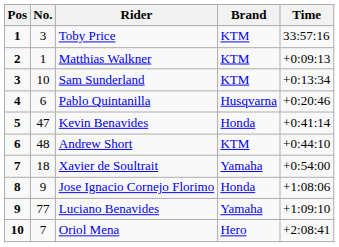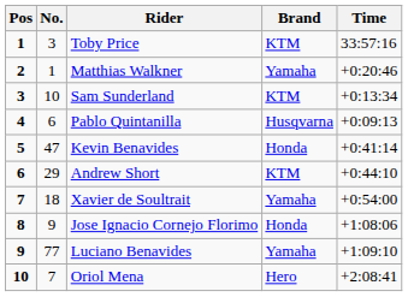 <table class="wikitable" style="font-size:85%">
 <tr>
 <th>Pos</th>
 <th>No.</th>
 <th>Rider</th>
 <th>Brand</th>
 <th>Time</th>
 </tr>
 <tr>
 <td align=center><strong>1</strong></td>
 <td align=center>3</td>
 <td> <a href='#'>Toby Price</a></td>
 <td><a href='#'>KTM</a></td>
 <td>33:57:16</td>
 </tr>
 <tr>
 <td align=center><strong>2</strong></td>
 <td align=center>1</td>
 <td> <a href='#'>Matthias Walkner</a></td>
-<td><a href='#'>KTM</a></td>
-<td>+0:09:13</td>
+<td><a href='#'>Yamaha</a></td>
+<td>+0:20:46</td>
 </tr>
 <tr>
 <td align=center><strong>3</strong></td>
 <td align=center>10</td>
 <td> <a href='#'>Sam Sunderland</a></td>
 <td><a href='#'>KTM</a></td>
 <td>+0:13:34</td>
 </tr>
 <tr>
 <td align=center><strong>4</strong></td>
 <td align=center>6</td>
 <td> <a href='#'>Pablo Quintanilla</a></td>
 <td><a href='#'>Husqvarna</a></td>
-<td>+0:20:46</td>
+<td>+0:09:13</td>
 </tr>
 <tr>
 <td align=center><strong>5</strong></td>
 <td align=center>47</td>
 <td> <a href='#'>Kevin Benavides</a></td>
 <td><a href='#'>Honda</a></td>
 <td>+0:41:14</td>
 </tr>
 <tr>
 <td align=center><strong>6</strong></td>
-<td align=center>48</td>
+<td align=center>29</td>
 <td> <a href='#'>Andrew Short</a></td>
 <td><a href='#'>KTM</a></td>
 <td>+0:44:10</td>
 </tr>
 <tr>
 <td align=center><strong>7</strong></td>
 <td align=center>18</td>
 <td> <a href='#'>Xavier de Soultrait</a></td>
 <td><a href='#'>Yamaha</a></td>
 <td>+0:54:00</td>
 </tr>
 <tr>
 <td align=center><strong>8</strong></td>
 <td align=center>9</td>
 <td> <a href='#'>Jose Ignacio Cornejo Florimo</a></td>
 <td><a href='#'>Honda</a></td>
 <td>+1:08:06</td>
 </tr>
 <tr>
 <td align=center><strong>9</strong></td>
 <td align=center>77</td>
 <td> <a href='#'>Luciano Benavides</a></td>
 <td><a href='#'>Yamaha</a></td>
 <td>+1:09:10</td>
 </tr>
 <tr>
 <td align=center><strong>10</strong></td>
 <td align=center>7</td>
 <td> <a href='#'>Oriol Mena</a></td>
 <td><a href='#'>Hero</a></td>
 <td>+2:08:41</td>
 </tr>
 </table>
